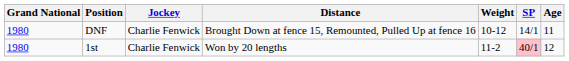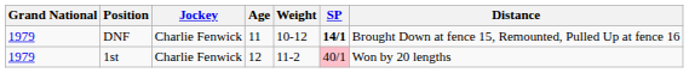 <table class="wikitable sortable">
 <tr>
 <th>Grand National</th>
 <th>Position</th>
 <th><a href='#'>Jockey</a></th>
-<th>Distance</th>
+<th>Age</th>
 <th>Weight</th>
 <th><a href='#'>SP</a></th>
-<th>Age</th>
+<th>Distance</th>
 </tr>
 <tr>
-<td><a href='#'>1980</a></td>
+<td><a href='#'>1979</a></td>
 <td>DNF</td>
 <td>Charlie Fenwick</td>
+<td>11</td>
+<td>10-12</td>
+<td><strong>14/1</strong></td>
 <td>Brought Down at fence 15, Remounted, Pulled Up at fence 16</td>
-<td>10-12</td>
-<td>14/1</td>
-<td>11</td>
 </tr>
 <tr>
-<td><a href='#'>1980</a></td>
+<td><a href='#'>1979</a></td>
 <td>1st</td>
 <td>Charlie Fenwick</td>
-<td>Won by 20 lengths</td>
+<td>12</td>
 <td>11-2</td>
 <td style="background: pink;">40/1</td>
-<td>12</td>
+<td>Won by 20 lengths</td>
 </tr>
 </table>
